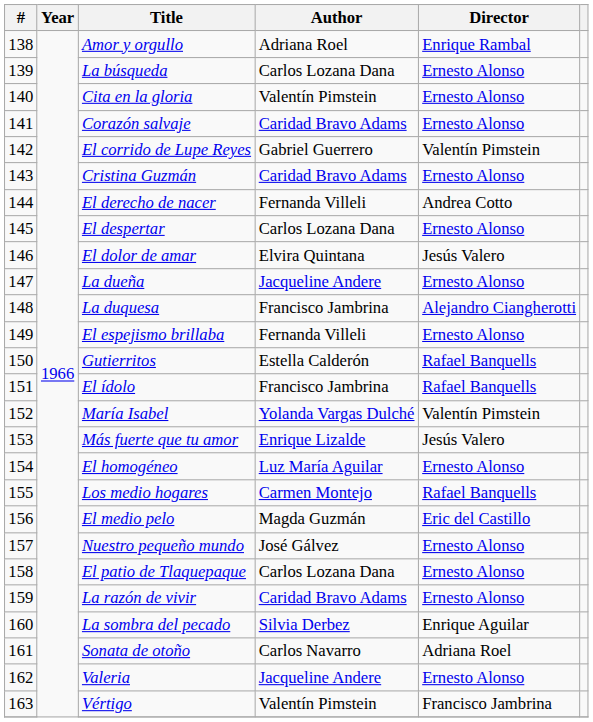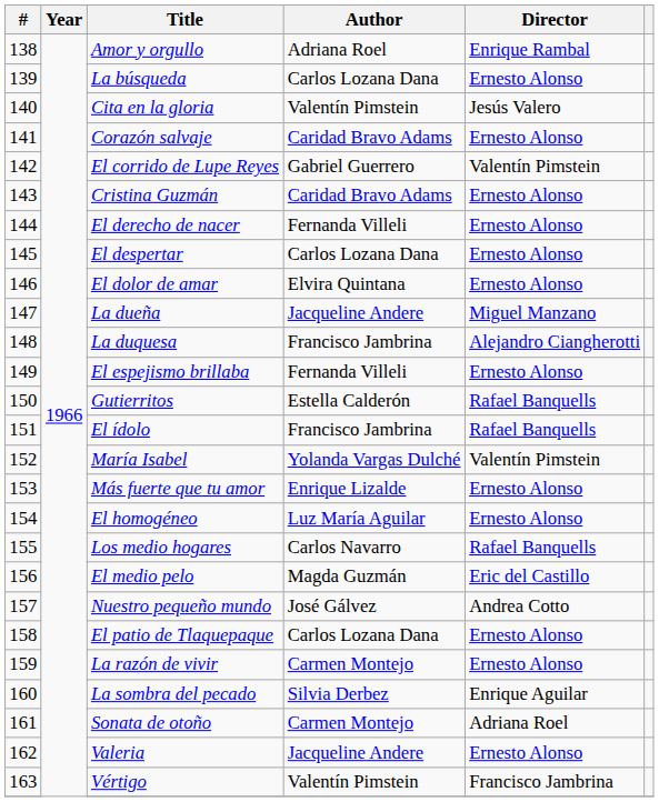 <table class="wikitable sortable">
 <tr>
 <th>#</th>
 <th>Year</th>
 <th>Title</th>
 <th>Author</th>
 <th>Director</th>
 <th></th>
 </tr>
 <tr>
 <td>138</td>
 <td rowspan="27"><a href='#'>1966</a></td>
 <td><em><a href='#'>Amor y orgullo</a></em></td>
 <td>Adriana Roel</td>
 <td><a href='#'>Enrique Rambal</a></td>
 <td></td>
 </tr>
 <tr>
 <td>139</td>
 <td><em><a href='#'>La búsqueda</a></em></td>
 <td>Carlos Lozana Dana</td>
 <td><a href='#'>Ernesto Alonso</a></td>
 <td></td>
 </tr>
 <tr>
 <td>140</td>
 <td><em><a href='#'>Cita en la gloria</a></em></td>
 <td>Valentín Pimstein</td>
-<td><a href='#'>Ernesto Alonso</a></td>
+<td>Jesús Valero</td>
 <td></td>
 </tr>
 <tr>
 <td>141</td>
 <td><em><a href='#'>Corazón salvaje</a></em></td>
 <td><a href='#'>Caridad Bravo Adams</a></td>
 <td><a href='#'>Ernesto Alonso</a></td>
 <td></td>
 </tr>
 <tr>
 <td>142</td>
 <td><em><a href='#'>El corrido de Lupe Reyes</a></em></td>
 <td>Gabriel Guerrero</td>
 <td>Valentín Pimstein</td>
 <td></td>
 </tr>
 <tr>
 <td>143</td>
 <td><em><a href='#'>Cristina Guzmán</a></em></td>
 <td><a href='#'>Caridad Bravo Adams</a></td>
 <td><a href='#'>Ernesto Alonso</a></td>
 <td></td>
 </tr>
 <tr>
 <td>144</td>
 <td><em><a href='#'>El derecho de nacer</a></em></td>
 <td>Fernanda Villeli</td>
-<td>Andrea Cotto</td>
+<td><a href='#'>Ernesto Alonso</a></td>
 <td></td>
 </tr>
 <tr>
 <td>145</td>
 <td><em><a href='#'>El despertar</a></em></td>
 <td>Carlos Lozana Dana</td>
 <td><a href='#'>Ernesto Alonso</a></td>
 <td></td>
 </tr>
 <tr>
 <td>146</td>
 <td><em><a href='#'>El dolor de amar</a></em></td>
 <td>Elvira Quintana</td>
-<td>Jesús Valero</td>
+<td><a href='#'>Ernesto Alonso</a></td>
 <td></td>
 </tr>
 <tr>
 <td>147</td>
 <td><em><a href='#'>La dueña</a></em></td>
 <td><a href='#'>Jacqueline Andere</a></td>
-<td><a href='#'>Ernesto Alonso</a></td>
+<td><a href='#'>Miguel Manzano</a></td>
 <td></td>
 </tr>
 <tr>
 <td>148</td>
 <td><em><a href='#'>La duquesa</a></em></td>
 <td>Francisco Jambrina</td>
 <td><a href='#'>Alejandro Ciangherotti</a></td>
 <td></td>
 </tr>
 <tr>
 <td>149</td>
 <td><em><a href='#'>El espejismo brillaba</a></em></td>
 <td>Fernanda Villeli</td>
 <td><a href='#'>Ernesto Alonso</a></td>
 <td></td>
 </tr>
 <tr>
 <td>150</td>
 <td><em><a href='#'>Gutierritos</a></em></td>
 <td>Estella Calderón</td>
 <td><a href='#'>Rafael Banquells</a></td>
 <td></td>
 </tr>
 <tr>
 <td>151</td>
 <td><em><a href='#'>El ídolo</a></em></td>
 <td>Francisco Jambrina</td>
 <td><a href='#'>Rafael Banquells</a></td>
 <td></td>
 </tr>
 <tr>
 <td>152</td>
 <td><em><a href='#'>María Isabel</a></em></td>
 <td><a href='#'>Yolanda Vargas Dulché</a></td>
 <td>Valentín Pimstein</td>
 <td></td>
 </tr>
 <tr>
 <td>153</td>
 <td><em><a href='#'>Más fuerte que tu amor</a></em></td>
 <td><a href='#'>Enrique Lizalde</a></td>
-<td>Jesús Valero</td>
+<td><a href='#'>Ernesto Alonso</a></td>
 <td></td>
 </tr>
 <tr>
 <td>154</td>
 <td><em><a href='#'>El homogéneo</a></em></td>
 <td><a href='#'>Luz María Aguilar</a></td>
 <td><a href='#'>Ernesto Alonso</a></td>
 <td></td>
 </tr>
 <tr>
 <td>155</td>
 <td><em><a href='#'>Los medio hogares</a></em></td>
-<td><a href='#'>Carmen Montejo</a></td>
+<td>Carlos Navarro</td>
 <td><a href='#'>Rafael Banquells</a></td>
 <td></td>
 </tr>
 <tr>
 <td>156</td>
 <td><em><a href='#'>El medio pelo</a></em></td>
 <td>Magda Guzmán</td>
 <td><a href='#'>Eric del Castillo</a></td>
 <td></td>
 </tr>
 <tr>
 <td>157</td>
 <td><em><a href='#'>Nuestro pequeño mundo</a></em></td>
 <td>José Gálvez</td>
-<td><a href='#'>Ernesto Alonso</a></td>
+<td>Andrea Cotto</td>
 <td></td>
 </tr>
 <tr>
 <td>158</td>
 <td><em><a href='#'>El patio de Tlaquepaque</a></em></td>
 <td>Carlos Lozana Dana</td>
 <td><a href='#'>Ernesto Alonso</a></td>
 <td></td>
 </tr>
 <tr>
 <td>159</td>
 <td><em><a href='#'>La razón de vivir</a></em></td>
-<td><a href='#'>Caridad Bravo Adams</a></td>
+<td><a href='#'>Carmen Montejo</a></td>
 <td><a href='#'>Ernesto Alonso</a></td>
 <td></td>
 </tr>
 <tr>
 <td>160</td>
 <td><em><a href='#'>La sombra del pecado</a></em></td>
 <td><a href='#'>Silvia Derbez</a></td>
 <td>Enrique Aguilar</td>
 <td></td>
 </tr>
 <tr>
 <td>161</td>
 <td><em><a href='#'>Sonata de otoño</a></em></td>
-<td>Carlos Navarro</td>
+<td><a href='#'>Carmen Montejo</a></td>
 <td>Adriana Roel</td>
 <td></td>
 </tr>
 <tr>
 <td>162</td>
 <td><em><a href='#'>Valeria</a></em></td>
 <td><a href='#'>Jacqueline Andere</a></td>
 <td><a href='#'>Ernesto Alonso</a></td>
 <td></td>
 </tr>
 <tr>
 <td>163</td>
 <td><em><a href='#'>Vértigo</a></em></td>
 <td>Valentín Pimstein</td>
 <td>Francisco Jambrina</td>
 <td></td>
 </tr>
 <tr>
 </tr>
 </table>
